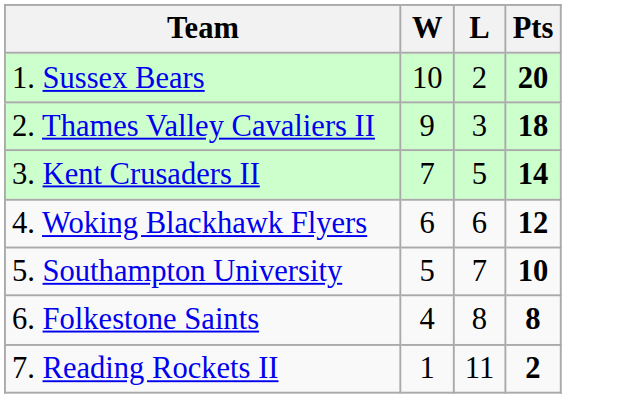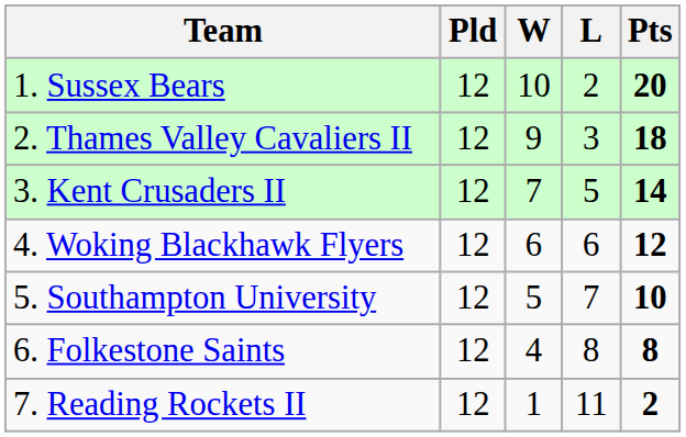 <table class="wikitable" style="text-align: center;">
 <tr>
 <th style="width:200px;">Team</th>
+<th style="width:20px;" abbr="Played">Pld</th>
 <th style="width:20px;" abbr="Won">W</th>
 <th style="width:20px;" abbr="Lost">L</th>
 <th style="width:20px;" abbr="Points">Pts</th>
 </tr>
 <tr style="background:#cfc;">
 <td style="text-align:left;">1. <a href='#'>Sussex Bears</a></td>
+<td>12</td>
 <td>10</td>
 <td>2</td>
 <td><strong>20</strong></td>
 </tr>
 <tr style="background:#cfc;">
 <td style="text-align:left;">2. <a href='#'>Thames Valley Cavaliers II</a></td>
+<td>12</td>
 <td>9</td>
 <td>3</td>
 <td><strong>18</strong></td>
 </tr>
 <tr style="background:#cfc;">
 <td style="text-align:left;">3. <a href='#'>Kent Crusaders II</a></td>
+<td>12</td>
 <td>7</td>
 <td>5</td>
 <td><strong>14</strong></td>
 </tr>
 <tr style="background: ;">
 <td style="text-align:left;">4. <a href='#'>Woking Blackhawk Flyers</a></td>
+<td>12</td>
 <td>6</td>
 <td>6</td>
 <td><strong>12</strong></td>
 </tr>
 <tr style="background: ;">
 <td style="text-align:left;">5. <a href='#'>Southampton University</a></td>
+<td>12</td>
 <td>5</td>
 <td>7</td>
 <td><strong>10</strong></td>
 </tr>
 <tr style="background: ;">
 <td style="text-align:left;">6. <a href='#'>Folkestone Saints</a></td>
+<td>12</td>
 <td>4</td>
 <td>8</td>
 <td><strong>8</strong></td>
 </tr>
 <tr style="background: ;">
 <td style="text-align:left;">7. <a href='#'>Reading Rockets II</a></td>
+<td>12</td>
 <td>1</td>
 <td>11</td>
 <td><strong>2</strong></td>
 </tr>
 </table>
